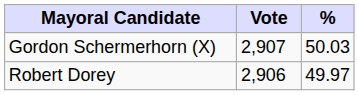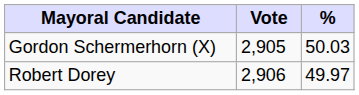 <table class="wikitable">
 <tr>
 <th style="background:#ddf; width:200px;">Mayoral Candidate </th>
 <th style="background:#ddf; width:50px;">Vote</th>
 <th style="background:#ddf; width:30px;">%</th>
 </tr>
 <tr>
 <td>Gordon Schermerhorn (X)</td>
-<td>2,907</td>
+<td>2,905</td>
 <td>50.03</td>
 </tr>
 <tr>
 <td>Robert Dorey</td>
 <td>2,906</td>
 <td>49.97</td>
 </tr>
 </table>
